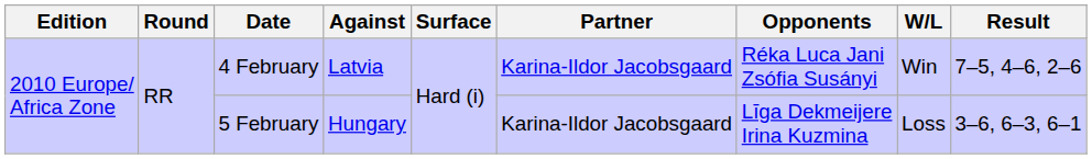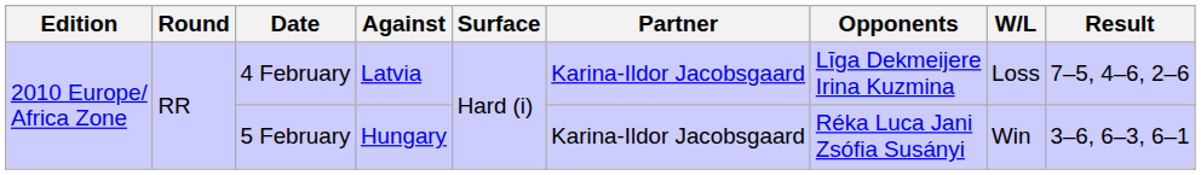 <table class="wikitable" style="font-size:97%;">
 <tr bgcolor="#eeeeee">
 <th>Edition</th>
 <th>Round</th>
 <th>Date</th>
 <th>Against</th>
 <th>Surface</th>
 <th>Partner</th>
 <th>Opponents</th>
 <th>W/L</th>
 <th>Result</th>
 </tr>
 <tr bgcolor="#CCCCFF">
 <td rowspan="2"><a href='#'>2010 Europe/<br>Africa Zone</a></td>
 <td rowspan="2">RR</td>
 <td>4 February</td>
 <td> <a href='#'>Latvia</a></td>
 <td rowspan="2">Hard (i)</td>
 <td> <a href='#'>Karina-Ildor Jacobsgaard</a></td>
-<td> <a href='#'>Réka Luca Jani</a> <br>  <a href='#'>Zsófia Susányi</a></td>
-<td>Win</td>
+<td> <a href='#'>Līga Dekmeijere</a> <br>  <a href='#'>Irina Kuzmina</a></td>
+<td>Loss</td>
 <td>7–5, 4–6, 2–6</td>
 </tr>
 <tr bgcolor="#CCCCFF">
 <td>5 February</td>
 <td> <a href='#'>Hungary</a></td>
 <td> Karina-Ildor Jacobsgaard</td>
-<td> <a href='#'>Līga Dekmeijere</a> <br>  <a href='#'>Irina Kuzmina</a></td>
-<td>Loss</td>
+<td> <a href='#'>Réka Luca Jani</a> <br>  <a href='#'>Zsófia Susányi</a></td>
+<td>Win</td>
 <td>3–6, 6–3, 6–1</td>
 </tr>
 </table>
